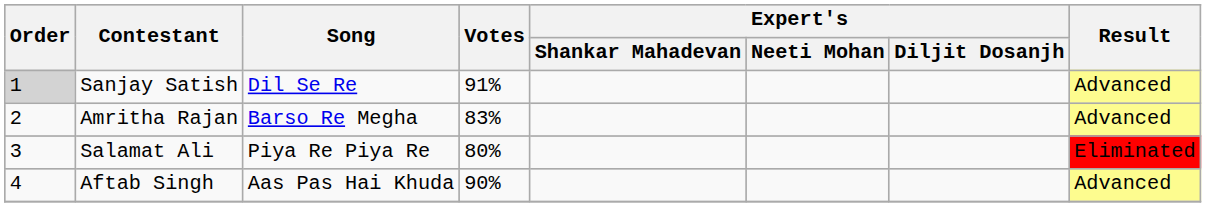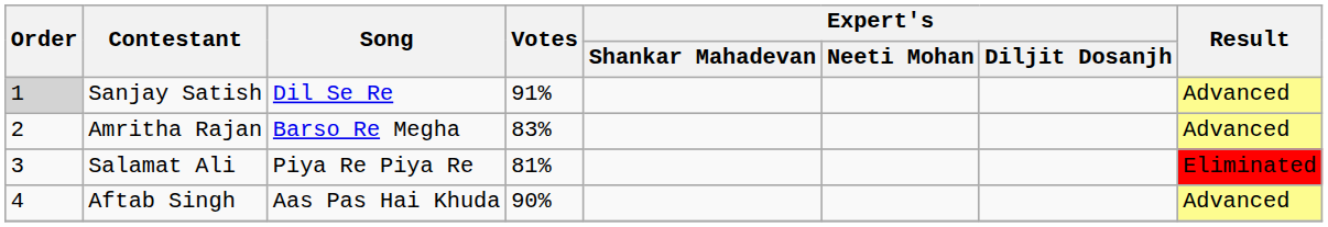 <table class="wikitable sortable mw-collapsible" style="font-size: 95%;">
 <tr>
 <th rowspan="2">Order</th>
 <th rowspan="2">Contestant</th>
 <th rowspan="2">Song</th>
 <th rowspan="2">Votes</th>
 <th colspan="3">Expert's</th>
 <th rowspan="2">Result</th>
 </tr>
 <tr>
 <th>Shankar Mahadevan</th>
 <th>Neeti Mohan</th>
 <th>Diljit Dosanjh</th>
 </tr>
 <tr>
 <td style="background: lightgrey;">1</td>
 <td>Sanjay Satish</td>
 <td><a href='#'>Dil Se Re</a></td>
 <td>91%</td>
 <td></td>
 <td></td>
 <td></td>
 <td bgcolor="#fdfc8f">Advanced</td>
 </tr>
 <tr ->
 <td>2</td>
 <td>Amritha Rajan</td>
 <td><a href='#'>Barso Re</a> Megha</td>
 <td>83%</td>
 <td></td>
 <td></td>
 <td></td>
 <td bgcolor="#fdfc8f">Advanced</td>
 </tr>
 <tr>
 <td>3</td>
 <td>Salamat Ali</td>
 <td>Piya Re Piya Re</td>
-<td>80%</td>
+<td>81%</td>
 <td></td>
 <td></td>
 <td></td>
 <td bgcolor="red">Eliminated</td>
 </tr>
 <tr>
 <td>4</td>
 <td>Aftab Singh</td>
 <td>Aas Pas Hai Khuda</td>
 <td>90%</td>
 <td></td>
 <td></td>
 <td></td>
 <td bgcolor="#fdfc8f">Advanced</td>
 </tr>
 <tr>
 </tr>
 </table>
